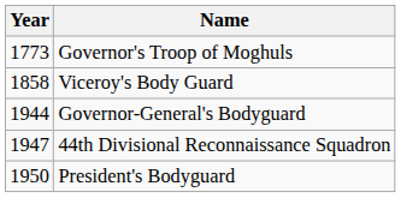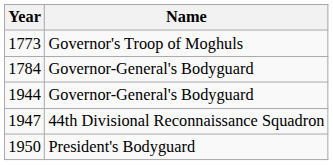 <table class="wikitable">
 <tr>
 <th>Year</th>
 <th>Name</th>
 </tr>
 <tr>
 <td>1773</td>
 <td>Governor's Troop of Moghuls</td>
 </tr>
 <tr>
-<td>1858</td>
-<td>Viceroy's Body Guard</td>
+<td>1784</td>
+<td>Governor-General's Bodyguard</td>
 </tr>
 <tr>
 <td>1944</td>
 <td>Governor-General's Bodyguard</td>
 </tr>
 <tr>
 <td>1947</td>
 <td>44th Divisional Reconnaissance Squadron</td>
 </tr>
 <tr>
 <td>1950</td>
 <td>President's Bodyguard</td>
 </tr>
 </table>
